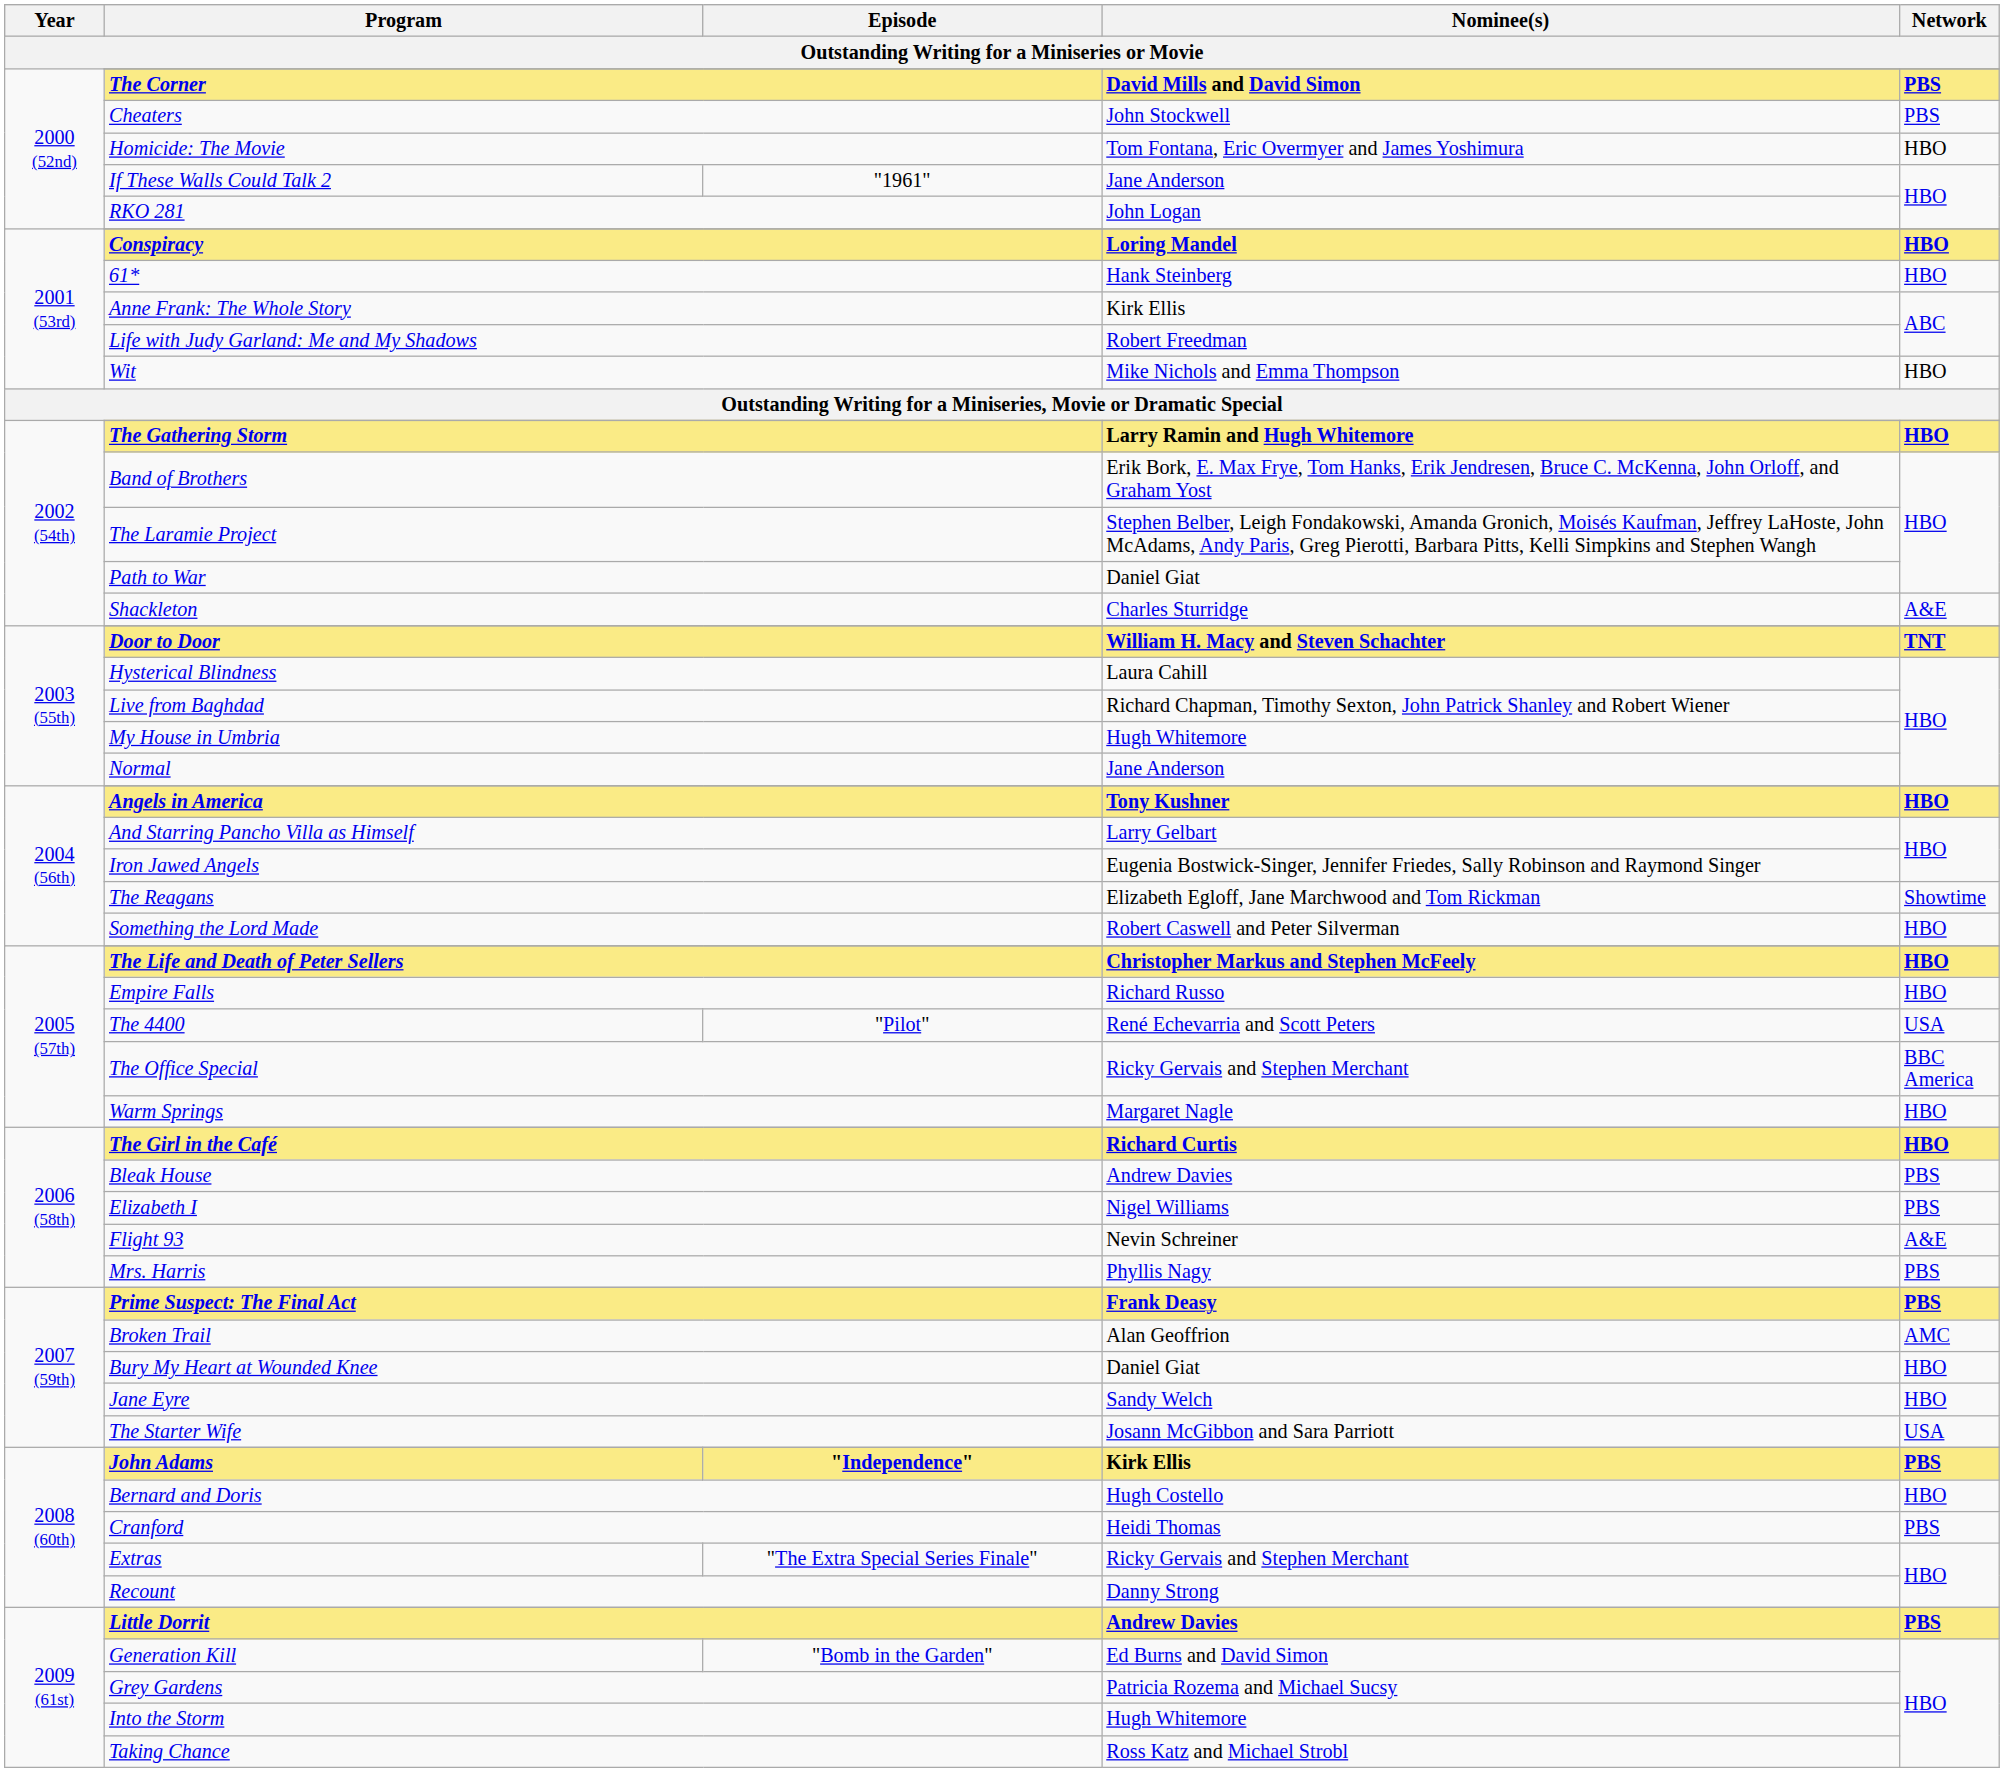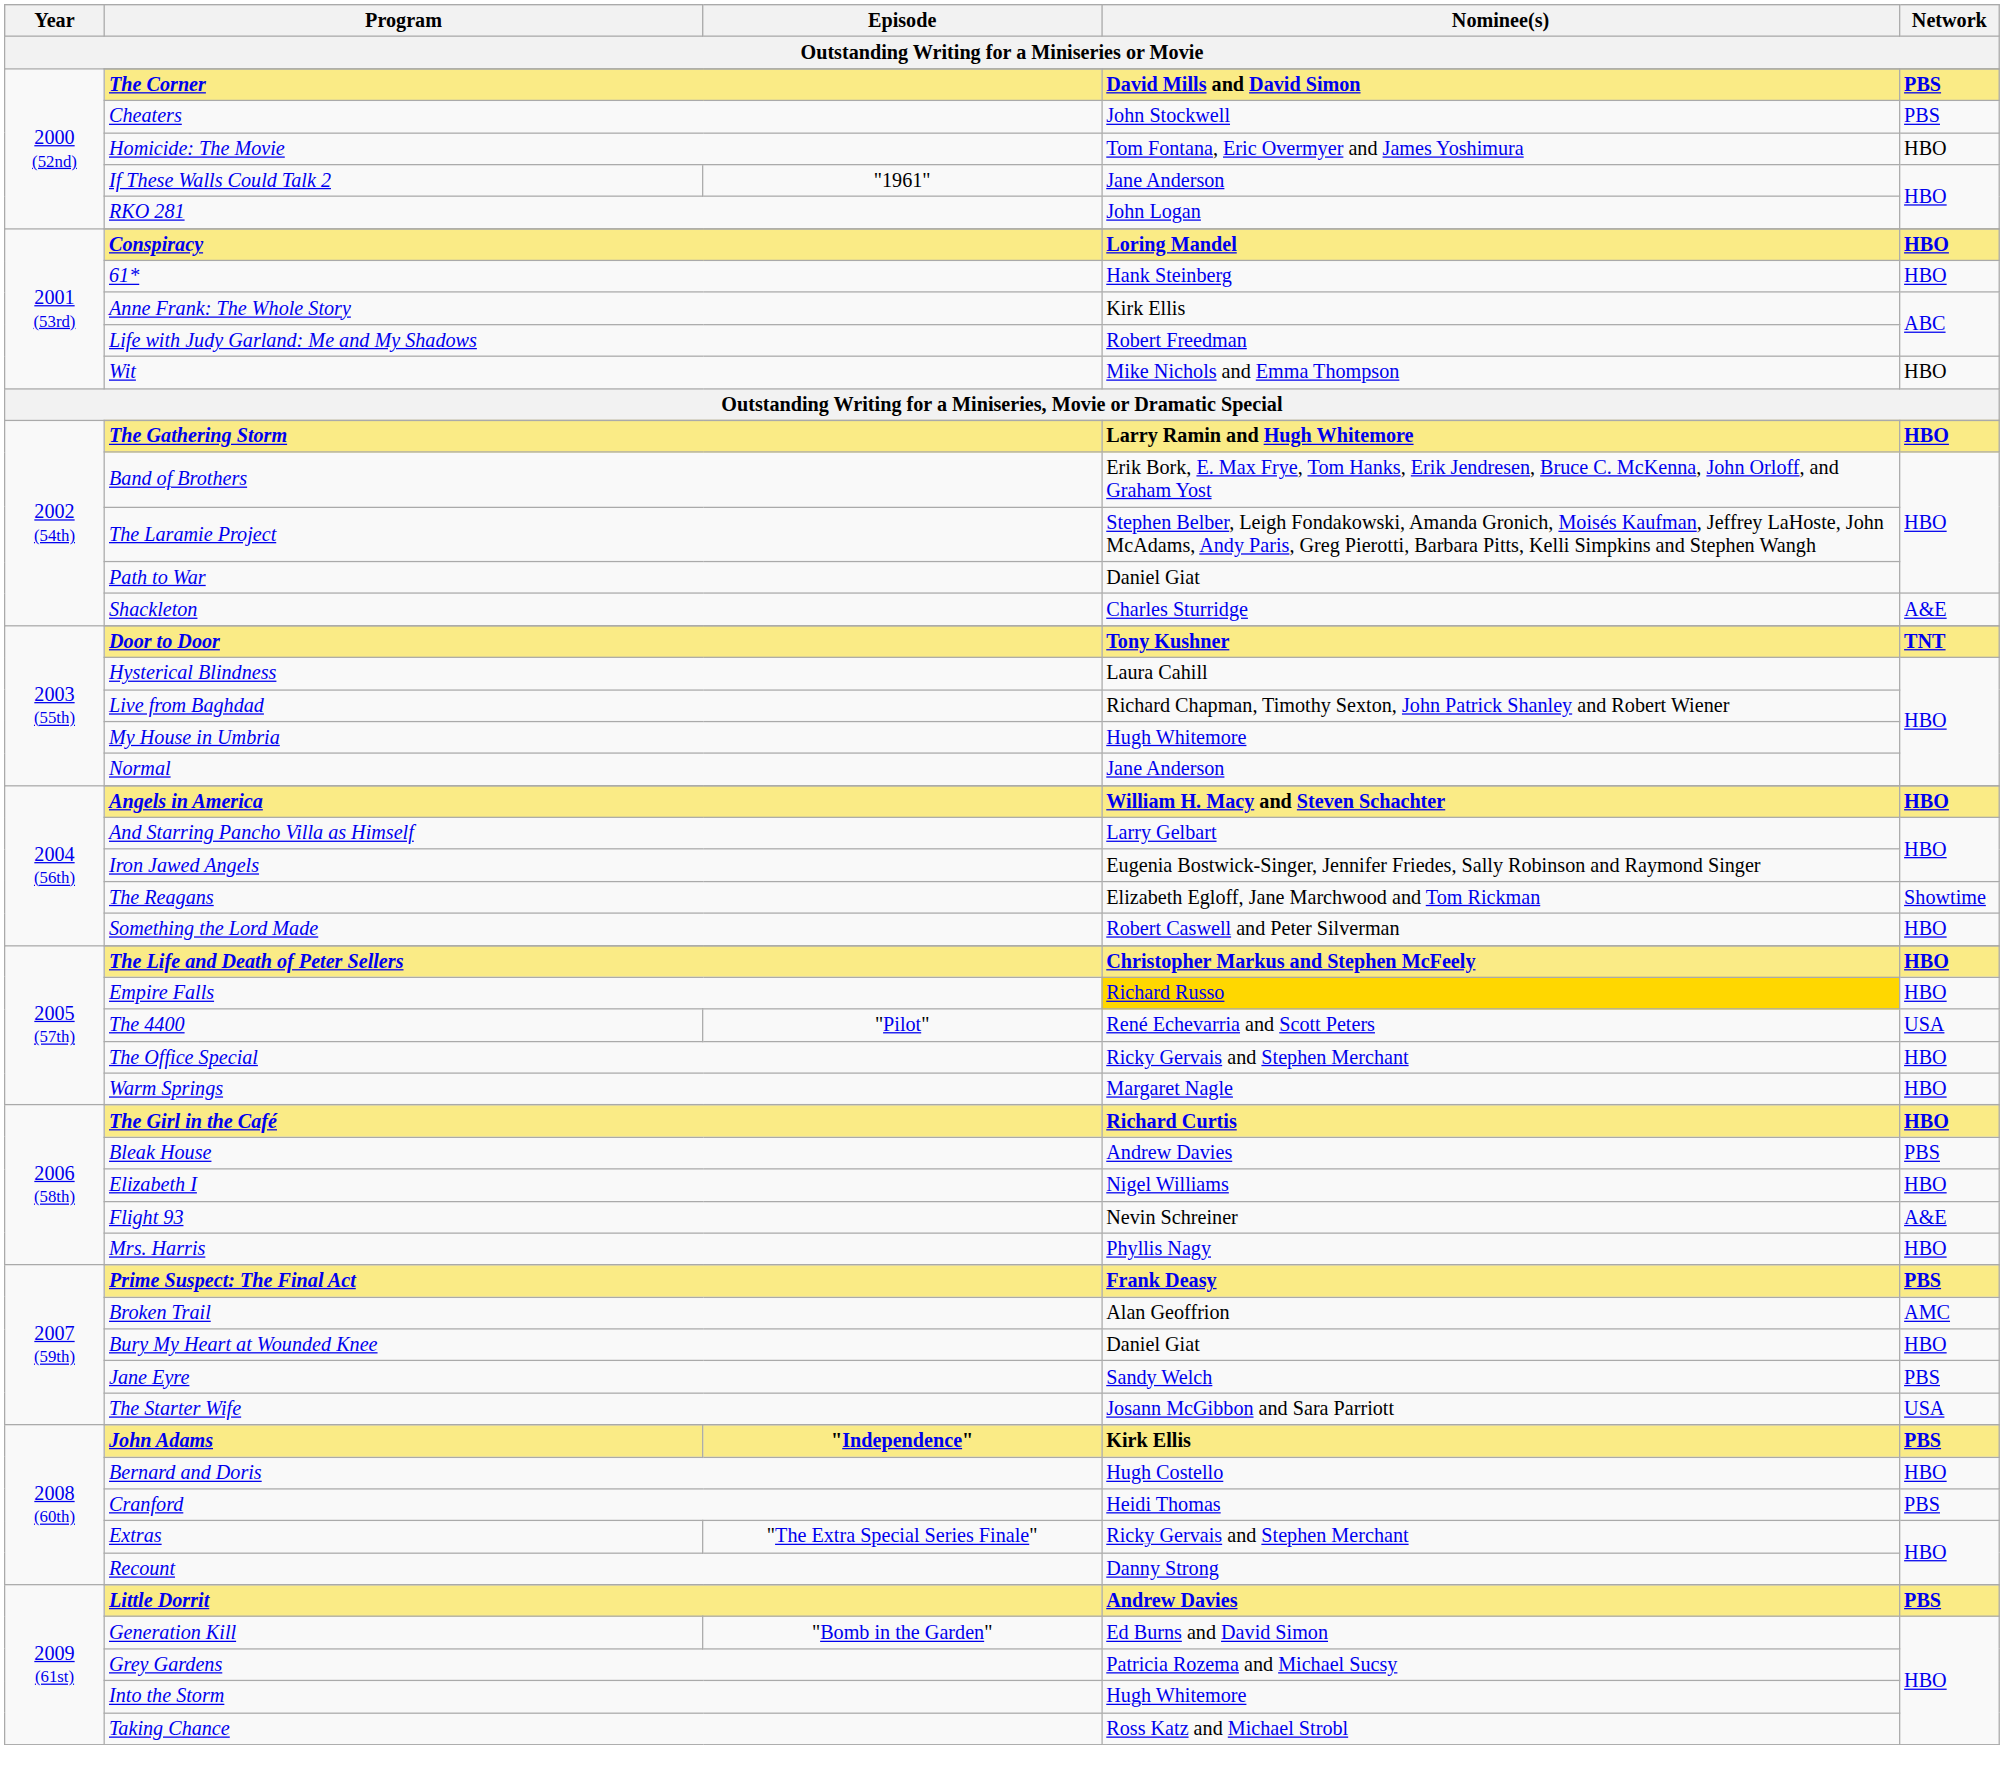 <table class="wikitable" style="width:100%">
 <tr bgcolor="#bebebe">
 <th width="5%">Year</th>
 <th width="30%">Program</th>
 <th width="20%">Episode</th>
 <th width="40%">Nominee(s)</th>
 <th width="5%">Network</th>
 </tr>
 <tr>
 <th colspan=5>Outstanding Writing for a Miniseries or Movie</th>
 </tr>
 <tr>
 <td rowspan=6 style="text-align:center"><a href='#'>2000</a><br><small><a href='#'>(52nd)</a></small><br></td>
 </tr>
 <tr style="background:#FAEB86">
 <td colspan=2><strong><em><a href='#'>The Corner</a></em></strong></td>
 <td><strong><a href='#'>David Mills</a> and <a href='#'>David Simon</a></strong></td>
 <td><strong><a href='#'>PBS</a></strong></td>
 </tr>
 <tr>
 <td colspan=2><em><a href='#'>Cheaters</a></em></td>
 <td><a href='#'>John Stockwell</a></td>
 <td><a href='#'>PBS</a></td>
 </tr>
 <tr>
 <td colspan=2><em><a href='#'>Homicide: The Movie</a></em></td>
 <td><a href='#'>Tom Fontana</a>, <a href='#'>Eric Overmyer</a> and <a href='#'>James Yoshimura</a></td>
 <td>HBO</td>
 </tr>
 <tr>
 <td><em><a href='#'>If These Walls Could Talk 2</a></em></td>
 <td align=center>"1961"</td>
 <td><a href='#'>Jane Anderson</a></td>
 <td rowspan=2><a href='#'>HBO</a></td>
 </tr>
 <tr>
 <td colspan=2><em><a href='#'>RKO 281</a></em></td>
 <td><a href='#'>John Logan</a></td>
 </tr>
 <tr>
 <td rowspan=6 style="text-align:center"><a href='#'>2001</a><br><small><a href='#'>(53rd)</a></small><br></td>
 </tr>
 <tr style="background:#FAEB86">
 <td colspan=2><strong><em><a href='#'>Conspiracy</a></em></strong></td>
 <td><strong><a href='#'>Loring Mandel</a></strong></td>
 <td><strong><a href='#'>HBO</a></strong></td>
 </tr>
 <tr>
 <td colspan=2><em><a href='#'>61*</a></em></td>
 <td><a href='#'>Hank Steinberg</a></td>
 <td><a href='#'>HBO</a></td>
 </tr>
 <tr>
 <td colspan=2><em><a href='#'>Anne Frank: The Whole Story</a></em></td>
 <td>Kirk Ellis</td>
 <td rowspan=2><a href='#'>ABC</a></td>
 </tr>
 <tr>
 <td colspan=2><em><a href='#'>Life with Judy Garland: Me and My Shadows</a></em></td>
 <td><a href='#'>Robert Freedman</a></td>
 </tr>
 <tr>
 <td colspan=2><em><a href='#'>Wit</a></em></td>
 <td><a href='#'>Mike Nichols</a> and <a href='#'>Emma Thompson</a></td>
 <td>HBO</td>
 </tr>
 <tr>
 <th colspan=5>Outstanding Writing for a Miniseries, Movie or Dramatic Special</th>
 </tr>
 <tr>
 <td rowspan=6 style="text-align:center"><a href='#'>2002</a><br><small><a href='#'>(54th)</a></small><br></td>
 </tr>
 <tr style="background:#FAEB86">
 <td colspan=2><strong><em><a href='#'>The Gathering Storm</a></em></strong></td>
 <td><strong>Larry Ramin and <a href='#'>Hugh Whitemore</a></strong></td>
 <td><strong><a href='#'>HBO</a></strong></td>
 </tr>
 <tr>
 <td colspan=2><em><a href='#'>Band of Brothers</a></em></td>
 <td>Erik Bork, <a href='#'>E. Max Frye</a>, <a href='#'>Tom Hanks</a>, <a href='#'>Erik Jendresen</a>, <a href='#'>Bruce C. McKenna</a>, <a href='#'>John Orloff</a>, and <a href='#'>Graham Yost</a></td>
 <td rowspan=3><a href='#'>HBO</a></td>
 </tr>
 <tr>
 <td colspan=2><em><a href='#'>The Laramie Project</a></em></td>
 <td><a href='#'>Stephen Belber</a>, Leigh Fondakowski, Amanda Gronich, <a href='#'>Moisés Kaufman</a>, Jeffrey LaHoste, John McAdams, <a href='#'>Andy Paris</a>, Greg Pierotti, Barbara Pitts, Kelli Simpkins and Stephen Wangh</td>
 </tr>
 <tr>
 <td colspan=2><em><a href='#'>Path to War</a></em></td>
 <td>Daniel Giat</td>
 </tr>
 <tr>
 <td colspan=2><em><a href='#'>Shackleton</a></em></td>
 <td><a href='#'>Charles Sturridge</a></td>
 <td><a href='#'>A&E</a></td>
 </tr>
 <tr>
 <td rowspan=6 style="text-align:center"><a href='#'>2003</a><br><small><a href='#'>(55th)</a></small><br></td>
 </tr>
 <tr style="background:#FAEB86">
 <td colspan=2><strong><em><a href='#'>Door to Door</a></em></strong></td>
-<td><strong><a href='#'>William H. Macy</a> and <a href='#'>Steven Schachter</a></strong></td>
+<td><strong><a href='#'>Tony Kushner</a></strong></td>
 <td><strong><a href='#'>TNT</a></strong></td>
 </tr>
 <tr>
 <td colspan=2><em><a href='#'>Hysterical Blindness</a></em></td>
 <td>Laura Cahill</td>
 <td rowspan=4><a href='#'>HBO</a></td>
 </tr>
 <tr>
 <td colspan=2><em><a href='#'>Live from Baghdad</a></em></td>
 <td>Richard Chapman, Timothy Sexton, <a href='#'>John Patrick Shanley</a> and Robert Wiener</td>
 </tr>
 <tr>
 <td colspan=2><em><a href='#'>My House in Umbria</a></em></td>
 <td><a href='#'>Hugh Whitemore</a></td>
 </tr>
 <tr>
 <td colspan=2><em><a href='#'>Normal</a></em></td>
 <td><a href='#'>Jane Anderson</a></td>
 </tr>
 <tr>
 <td rowspan=6 style="text-align:center"><a href='#'>2004</a><br><small><a href='#'>(56th)</a></small><br></td>
 </tr>
 <tr style="background:#FAEB86">
 <td colspan=2><strong><em><a href='#'>Angels in America</a></em></strong></td>
-<td><strong><a href='#'>Tony Kushner</a></strong></td>
+<td><strong><a href='#'>William H. Macy</a> and <a href='#'>Steven Schachter</a></strong></td>
 <td><strong><a href='#'>HBO</a></strong></td>
 </tr>
 <tr>
 <td colspan=2><em><a href='#'>And Starring Pancho Villa as Himself</a></em></td>
 <td><a href='#'>Larry Gelbart</a></td>
 <td rowspan=2><a href='#'>HBO</a></td>
 </tr>
 <tr>
 <td colspan=2><em><a href='#'>Iron Jawed Angels</a></em></td>
 <td>Eugenia Bostwick-Singer, Jennifer Friedes, Sally Robinson and Raymond Singer</td>
 </tr>
 <tr>
 <td colspan=2><em><a href='#'>The Reagans</a></em></td>
 <td>Elizabeth Egloff, Jane Marchwood and <a href='#'>Tom Rickman</a></td>
 <td><a href='#'>Showtime</a></td>
 </tr>
 <tr>
 <td colspan=2><em><a href='#'>Something the Lord Made</a></em></td>
 <td><a href='#'>Robert Caswell</a> and Peter Silverman</td>
 <td><a href='#'>HBO</a></td>
 </tr>
 <tr>
 <td rowspan=6 style="text-align:center"><a href='#'>2005</a><br><small><a href='#'>(57th)</a></small><br></td>
 </tr>
 <tr style="background:#FAEB86">
 <td colspan=2><strong><em><a href='#'>The Life and Death of Peter Sellers</a></em></strong></td>
 <td><strong><a href='#'>Christopher Markus and Stephen McFeely</a></strong></td>
 <td><strong><a href='#'>HBO</a></strong></td>
 </tr>
 <tr>
 <td colspan=2><em><a href='#'>Empire Falls</a></em></td>
-<td><a href='#'>Richard Russo</a></td>
+<td style="background: gold;"><a href='#'>Richard Russo</a></td>
 <td><a href='#'>HBO</a></td>
 </tr>
 <tr>
 <td><em><a href='#'>The 4400</a></em></td>
 <td align=center>"<a href='#'>Pilot</a>"</td>
 <td><a href='#'>René Echevarria</a> and <a href='#'>Scott Peters</a></td>
 <td><a href='#'>USA</a></td>
 </tr>
 <tr>
 <td colspan=2><em><a href='#'>The Office Special</a></em></td>
 <td><a href='#'>Ricky Gervais</a> and <a href='#'>Stephen Merchant</a></td>
-<td><a href='#'>BBC America</a></td>
+<td><a href='#'>HBO</a></td>
 </tr>
 <tr>
 <td colspan=2><em><a href='#'>Warm Springs</a></em></td>
 <td><a href='#'>Margaret Nagle</a></td>
 <td><a href='#'>HBO</a></td>
 </tr>
 <tr>
 <td rowspan=6 style="text-align:center"><a href='#'>2006</a><br><small><a href='#'>(58th)</a></small><br></td>
 </tr>
 <tr style="background:#FAEB86">
 <td colspan=2><strong><em><a href='#'>The Girl in the Café</a></em></strong></td>
 <td><strong><a href='#'>Richard Curtis</a></strong></td>
 <td><strong><a href='#'>HBO</a></strong></td>
 </tr>
 <tr>
 <td colspan=2><em><a href='#'>Bleak House</a></em></td>
 <td><a href='#'>Andrew Davies</a></td>
 <td><a href='#'>PBS</a></td>
 </tr>
 <tr>
 <td colspan=2><em><a href='#'>Elizabeth I</a></em></td>
 <td><a href='#'>Nigel Williams</a></td>
-<td><a href='#'>PBS</a></td>
+<td><a href='#'>HBO</a></td>
 </tr>
 <tr>
 <td colspan=2><em><a href='#'>Flight 93</a></em></td>
 <td>Nevin Schreiner</td>
 <td><a href='#'>A&E</a></td>
 </tr>
 <tr>
 <td colspan=2><em><a href='#'>Mrs. Harris</a></em></td>
 <td><a href='#'>Phyllis Nagy</a></td>
-<td><a href='#'>PBS</a></td>
+<td><a href='#'>HBO</a></td>
 </tr>
 <tr>
 <td rowspan=6 style="text-align:center"><a href='#'>2007</a><br><small><a href='#'>(59th)</a></small><br></td>
 </tr>
 <tr style="background:#FAEB86">
 <td colspan=2><strong><em><a href='#'>Prime Suspect: The Final Act</a></em></strong></td>
 <td><strong><a href='#'>Frank Deasy</a></strong></td>
 <td><strong><a href='#'>PBS</a></strong></td>
 </tr>
 <tr>
 <td colspan=2><em><a href='#'>Broken Trail</a></em></td>
 <td>Alan Geoffrion</td>
 <td><a href='#'>AMC</a></td>
 </tr>
 <tr>
 <td colspan=2><em><a href='#'>Bury My Heart at Wounded Knee</a></em></td>
 <td>Daniel Giat</td>
 <td><a href='#'>HBO</a></td>
 </tr>
 <tr>
 <td colspan=2><em><a href='#'>Jane Eyre</a></em></td>
 <td><a href='#'>Sandy Welch</a></td>
-<td><a href='#'>HBO</a></td>
+<td><a href='#'>PBS</a></td>
 </tr>
 <tr>
 <td colspan=2><em><a href='#'>The Starter Wife</a></em></td>
 <td><a href='#'>Josann McGibbon</a> and Sara Parriott</td>
 <td><a href='#'>USA</a></td>
 </tr>
 <tr>
 <td rowspan=6 style="text-align:center"><a href='#'>2008</a><br><small><a href='#'>(60th)</a></small><br></td>
 </tr>
 <tr style="background:#FAEB86">
 <td><strong><em><a href='#'>John Adams</a></em></strong></td>
 <td align=center><strong>"<a href='#'>Independence</a>"</strong></td>
 <td><strong>Kirk Ellis</strong></td>
 <td><strong><a href='#'>PBS</a></strong></td>
 </tr>
 <tr>
 <td colspan=2><em><a href='#'>Bernard and Doris</a></em></td>
 <td><a href='#'>Hugh Costello</a></td>
 <td><a href='#'>HBO</a></td>
 </tr>
 <tr>
 <td colspan=2><em><a href='#'>Cranford</a></em></td>
 <td><a href='#'>Heidi Thomas</a></td>
 <td><a href='#'>PBS</a></td>
 </tr>
 <tr>
 <td><em><a href='#'>Extras</a></em></td>
 <td align=center>"<a href='#'>The Extra Special Series Finale</a>"</td>
 <td><a href='#'>Ricky Gervais</a> and <a href='#'>Stephen Merchant</a></td>
 <td rowspan=2><a href='#'>HBO</a></td>
 </tr>
 <tr>
 <td colspan=2><em><a href='#'>Recount</a></em></td>
 <td><a href='#'>Danny Strong</a></td>
 </tr>
 <tr>
 <td rowspan=6 style="text-align:center"><a href='#'>2009</a><br><small><a href='#'>(61st)</a></small><br></td>
 </tr>
 <tr style="background:#FAEB86">
 <td colspan=2><strong><em><a href='#'>Little Dorrit</a></em></strong></td>
 <td><strong><a href='#'>Andrew Davies</a></strong></td>
 <td><strong><a href='#'>PBS</a></strong></td>
 </tr>
 <tr>
 <td><em><a href='#'>Generation Kill</a></em></td>
 <td align=center>"<a href='#'>Bomb in the Garden</a>"</td>
 <td><a href='#'>Ed Burns</a> and <a href='#'>David Simon</a></td>
 <td rowspan=4><a href='#'>HBO</a></td>
 </tr>
 <tr>
 <td colspan=2><em><a href='#'>Grey Gardens</a></em></td>
 <td><a href='#'>Patricia Rozema</a> and <a href='#'>Michael Sucsy</a></td>
 </tr>
 <tr>
 <td colspan=2><em><a href='#'>Into the Storm</a></em></td>
 <td><a href='#'>Hugh Whitemore</a></td>
 </tr>
 <tr>
 <td colspan=2><em><a href='#'>Taking Chance</a></em></td>
 <td><a href='#'>Ross Katz</a> and <a href='#'>Michael Strobl</a></td>
 </tr>
 </table>
